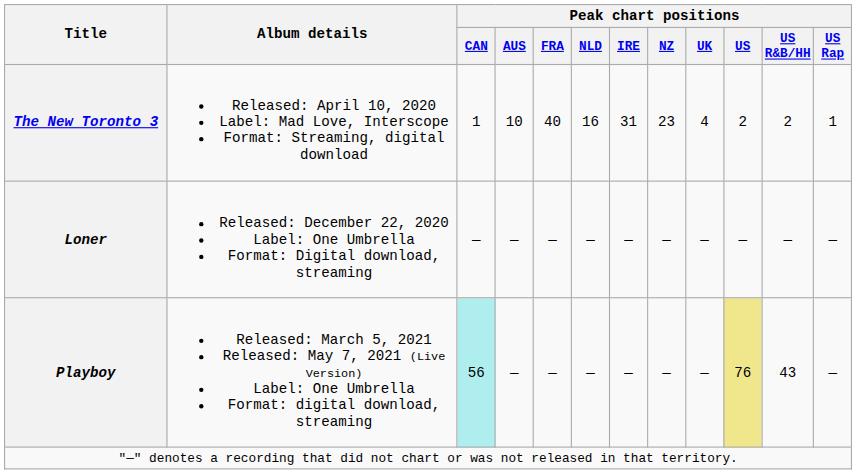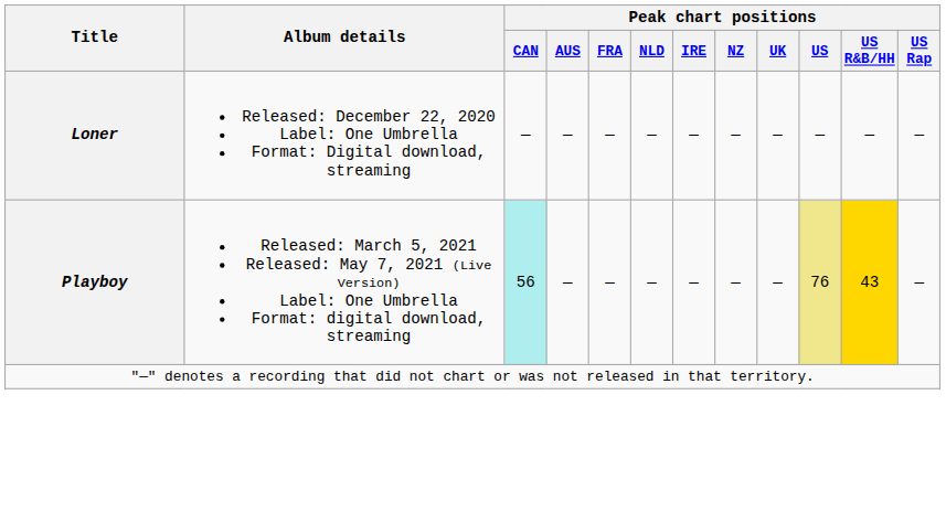 <table class="wikitable plainrowheaders" style="text-align:center;">
 <tr>
 <th scope="col" rowspan="2" style="width:11em;">Title</th>
 <th scope="col" rowspan="2" style="width:20em;">Album details</th>
 <th scope="col" colspan="10">Peak chart positions</th>
 </tr>
 <tr>
 <th scope="col" style="width:2.5em;font-size:90%;"><a href='#'>CAN</a><br></th>
 <th scope="col" style="width:2.5em;font-size:90%;"><a href='#'>AUS</a><br></th>
 <th scope="col" style="width:2.5em;font-size:90%;"><a href='#'>FRA</a><br></th>
 <th scope="col" style="width:2.5em;font-size:90%;"><a href='#'>NLD</a><br></th>
 <th scope="col" style="width:2.5em;font-size:90%;"><a href='#'>IRE</a><br></th>
 <th scope="col" style="width:2.5em;font-size:90%;"><a href='#'>NZ</a><br></th>
 <th scope="col" style="width:2.5em;font-size:90%;"><a href='#'>UK</a><br></th>
 <th scope="col" style="width:2.5em;font-size:90%;"><a href='#'>US</a><br></th>
 <th scope="col" style="width:2.5em;font-size:90%;"><a href='#'>US R&B/HH</a><br></th>
 <th scope="col" style="width:2.5em;font-size:90%;"><a href='#'>US Rap</a><br></th>
-</tr>
-<tr>
-<th scope="row"><em><a href='#'>The New Toronto 3</a></em></th>
-<td><br><ul><li>Released: April 10, 2020</li><li>Label: Mad Love, Interscope</li><li>Format: Streaming, digital download</li></ul></td>
-<td>1</td>
-<td>10</td>
-<td>40</td>
-<td>16</td>
-<td>31</td>
-<td>23</td>
-<td>4</td>
-<td>2</td>
-<td>2</td>
-<td>1</td>
 </tr>
 <tr>
 <th scope="row"><em>Loner</em></th>
 <td><br><ul><li>Released: December 22, 2020</li><li>Label: One Umbrella</li><li>Format: Digital download, streaming</li></ul></td>
 <td>—</td>
 <td>—</td>
 <td>—</td>
 <td>—</td>
 <td>—</td>
 <td>—</td>
 <td>—</td>
 <td>—</td>
 <td>—</td>
 <td>—</td>
 </tr>
 <tr>
 <th scope="row"><em>Playboy</em></th>
 <td><br><ul><li>Released: March 5, 2021</li><li>Released: May 7, 2021 <small>(Live Version)</small></li><li>Label: One Umbrella</li><li>Format: digital download, streaming</li></ul></td>
 <td style="background: paleturquoise;">56</td>
 <td>—</td>
 <td>—</td>
 <td>—</td>
 <td>—</td>
 <td>—</td>
 <td>—</td>
 <td style="background: khaki;">76</td>
-<td>43</td>
+<td style="background: gold;">43</td>
 <td>—</td>
 </tr>
 <tr>
 <td colspan="12" style="font-size:90%">"—" denotes a recording that did not chart or was not released in that territory.</td>
 </tr>
 </table>
